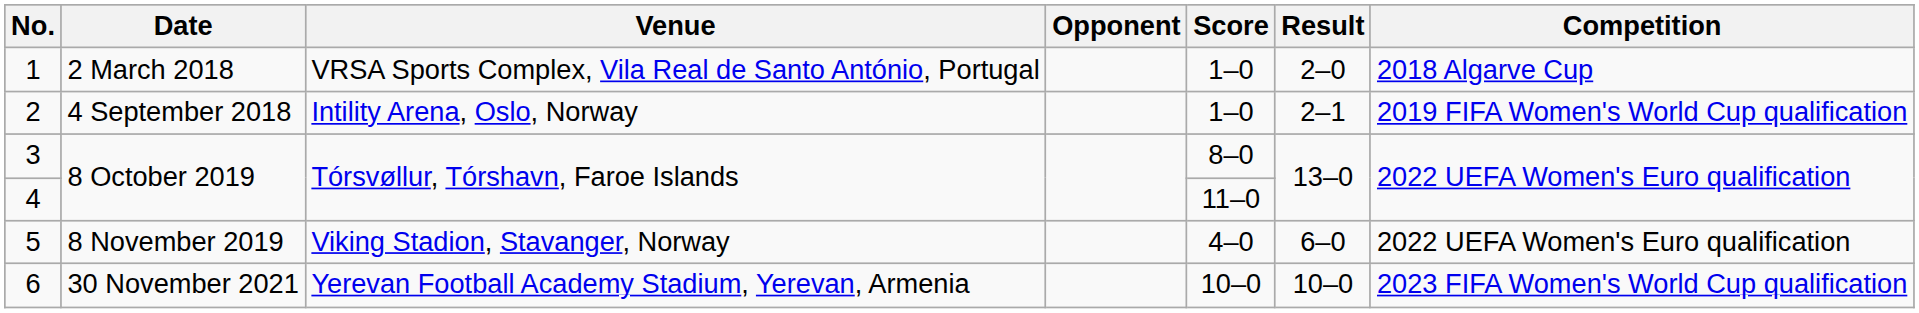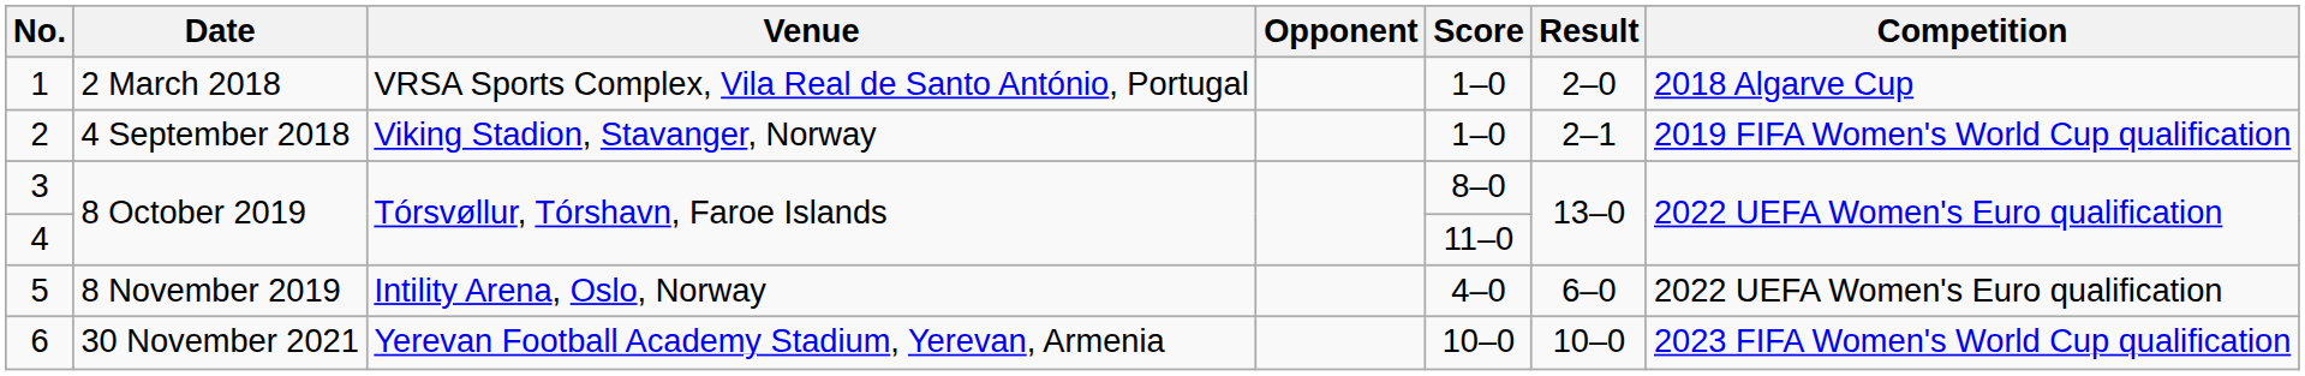 <table class="wikitable sortable">
 <tr>
 <th scope="col">No.</th>
 <th scope="col">Date</th>
 <th scope="col">Venue</th>
 <th scope="col">Opponent</th>
 <th scope="col">Score</th>
 <th scope="col">Result</th>
 <th scope="col">Competition</th>
 </tr>
 <tr>
 <td align="center">1</td>
 <td>2 March 2018</td>
 <td>VRSA Sports Complex, <a href='#'>Vila Real de Santo António</a>, Portugal</td>
 <td></td>
 <td align="center">1–0</td>
 <td align="center">2–0</td>
 <td><a href='#'>2018 Algarve Cup</a></td>
 </tr>
 <tr>
 <td align="center">2</td>
 <td>4 September 2018</td>
-<td><a href='#'>Intility Arena</a>, <a href='#'>Oslo</a>, Norway</td>
+<td><a href='#'>Viking Stadion</a>, <a href='#'>Stavanger</a>, Norway</td>
 <td></td>
 <td align="center">1–0</td>
 <td align="center">2–1</td>
 <td><a href='#'>2019 FIFA Women's World Cup qualification</a></td>
 </tr>
 <tr>
 <td align="center">3</td>
 <td rowspan="2">8 October 2019</td>
 <td rowspan="2"><a href='#'>Tórsvøllur</a>, <a href='#'>Tórshavn</a>, Faroe Islands</td>
 <td rowspan="2"></td>
 <td align="center">8–0</td>
 <td rowspan="2" style="text-align:center">13–0</td>
 <td rowspan="2"><a href='#'>2022 UEFA Women's Euro qualification</a></td>
 </tr>
 <tr>
 <td align="center">4</td>
 <td align="center">11–0</td>
 </tr>
 <tr>
 <td align="center">5</td>
 <td>8 November 2019</td>
-<td><a href='#'>Viking Stadion</a>, <a href='#'>Stavanger</a>, Norway</td>
+<td><a href='#'>Intility Arena</a>, <a href='#'>Oslo</a>, Norway</td>
 <td></td>
 <td align="center">4–0</td>
 <td align="center">6–0</td>
 <td>2022 UEFA Women's Euro qualification</td>
 </tr>
 <tr>
 <td align="center">6</td>
 <td>30 November 2021</td>
 <td><a href='#'>Yerevan Football Academy Stadium</a>, <a href='#'>Yerevan</a>, Armenia</td>
 <td></td>
 <td align="center">10–0</td>
 <td align="center">10–0</td>
 <td><a href='#'>2023 FIFA Women's World Cup qualification</a></td>
 </tr>
 </table>
